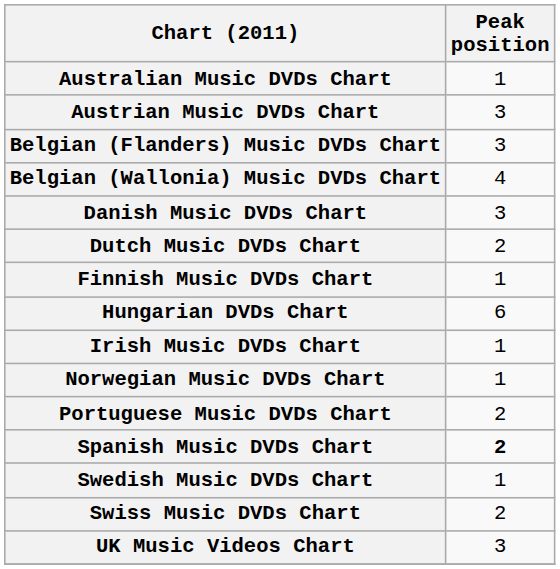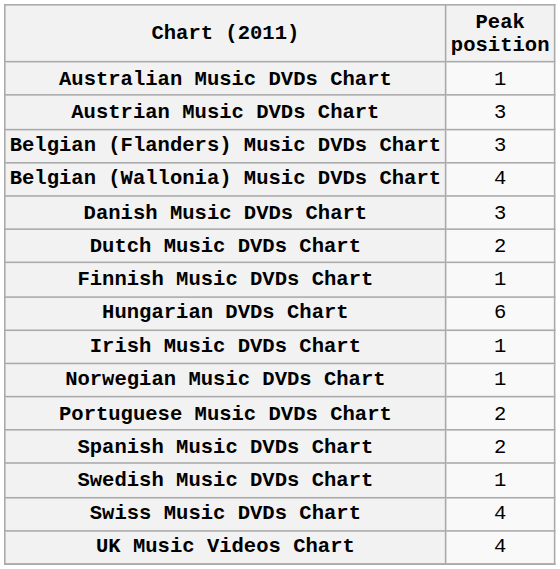 <table class="wikitable plainrowheaders sortable" style="text-align:center;" border="1">
 <tr>
 <th scope="col">Chart (2011)</th>
 <th scope="col">Peak<br>position</th>
 </tr>
 <tr>
 <th scope="row">Australian Music DVDs Chart</th>
 <td>1</td>
 </tr>
 <tr>
 <th scope="row">Austrian Music DVDs Chart</th>
 <td>3</td>
 </tr>
 <tr>
 <th scope="row">Belgian (Flanders) Music DVDs Chart</th>
 <td>3</td>
 </tr>
 <tr>
 <th scope="row">Belgian (Wallonia) Music DVDs Chart</th>
 <td>4</td>
 </tr>
 <tr>
 <th scope="row">Danish Music DVDs Chart</th>
 <td>3</td>
 </tr>
 <tr>
 <th scope="row">Dutch Music DVDs Chart</th>
 <td>2</td>
 </tr>
 <tr>
 <th scope="row">Finnish Music DVDs Chart</th>
 <td>1</td>
 </tr>
 <tr>
 <th scope="row">Hungarian DVDs Chart</th>
 <td>6</td>
 </tr>
 <tr>
 <th scope="row">Irish Music DVDs Chart</th>
 <td>1</td>
 </tr>
 <tr>
 <th scope="row">Norwegian Music DVDs Chart</th>
 <td>1</td>
 </tr>
 <tr>
 <th scope="row">Portuguese Music DVDs Chart</th>
 <td>2</td>
 </tr>
 <tr>
 <th scope="row">Spanish Music DVDs Chart</th>
-<td><strong>2</strong></td>
+<td>2</td>
 </tr>
 <tr>
 <th scope="row">Swedish Music DVDs Chart</th>
 <td>1</td>
 </tr>
 <tr>
 <th scope="row">Swiss Music DVDs Chart</th>
-<td>2</td>
+<td>4</td>
 </tr>
 <tr>
 <th scope="row">UK Music Videos Chart</th>
-<td>3</td>
+<td>4</td>
 </tr>
 <tr>
 </tr>
 </table>
